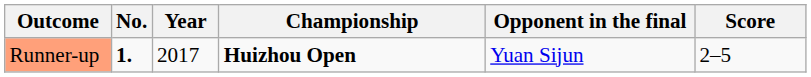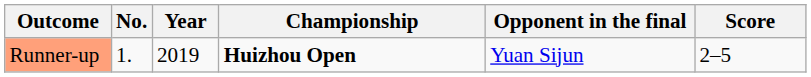 <table class="wikitable sortable">
 <tr>
 <th style="width:80px;">Outcome</th>
 <th style="width:20px;">No.</th>
 <th style="width:50px;">Year</th>
 <th style="width:250px;">Championship</th>
 <th style="width:200px;">Opponent in the final</th>
 <th style="width:100px;">Score</th>
 </tr>
 <tr>
 <td style="background:#ffa07a;">Runner-up</td>
-<td><strong>1.</strong></td>
-<td>2017</td>
+<td>1.</td>
+<td>2019</td>
 <td><strong>Huizhou Open</strong></td>
 <td> <a href='#'>Yuan Sijun</a></td>
 <td>2–5</td>
 </tr>
 </table>
